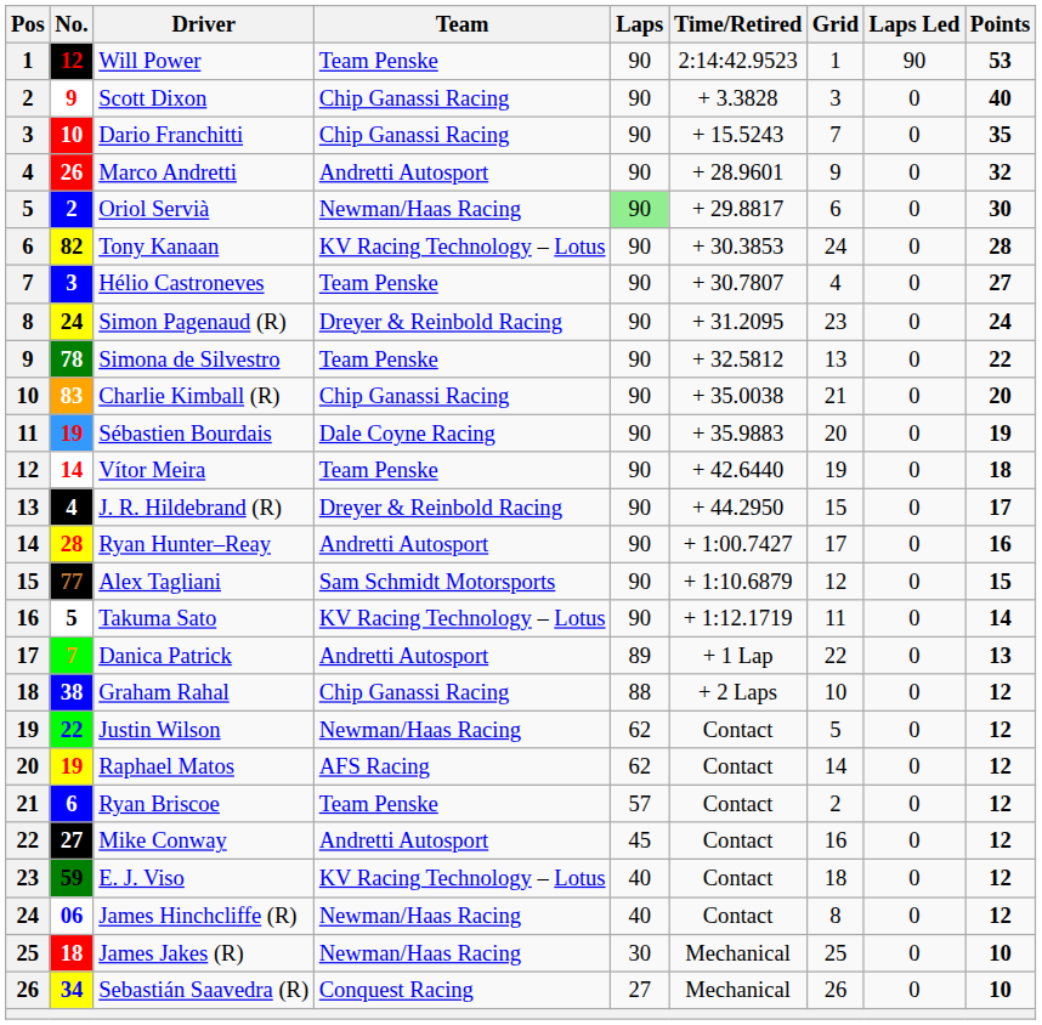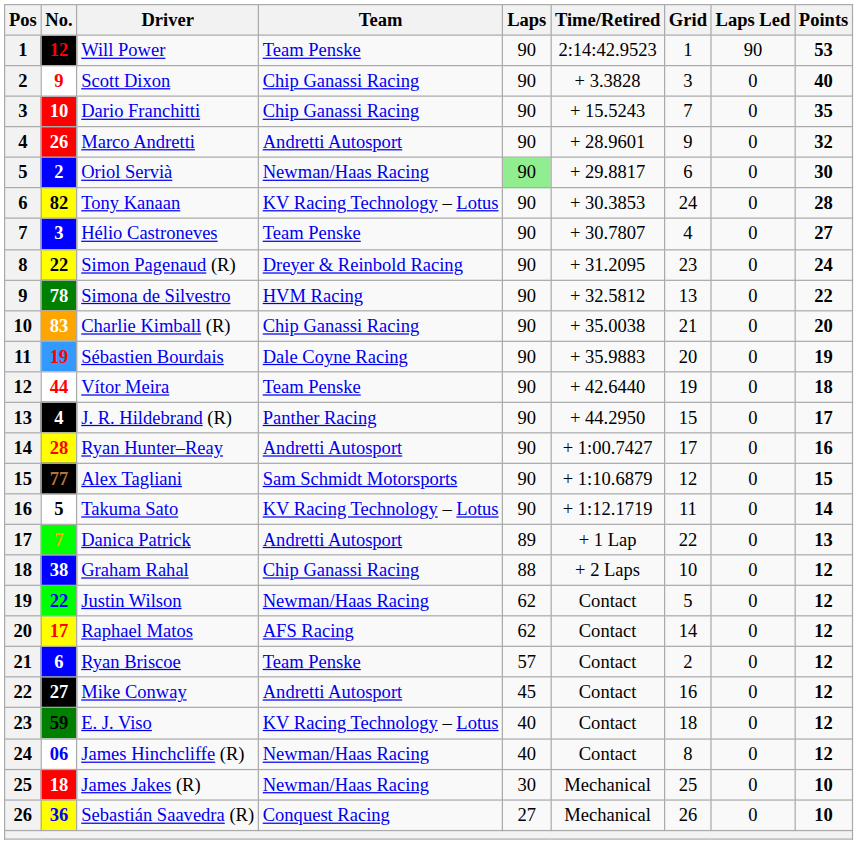 <table class="wikitable" style="font-size:95%;">
 <tr>
 <th>Pos</th>
 <th>No.</th>
 <th>Driver</th>
 <th>Team</th>
 <th>Laps</th>
 <th>Time/Retired</th>
 <th>Grid</th>
 <th>Laps Led</th>
 <th>Points</th>
 </tr>
 <tr>
 <th>1</th>
 <td style="background:black; color:red;" align=center><strong>12</strong></td>
 <td> <a href='#'>Will Power</a></td>
 <td><a href='#'>Team Penske</a></td>
 <td align=center>90</td>
 <td align=center>2:14:42.9523</td>
 <td align=center>1</td>
 <td align=center>90</td>
 <td align=center><strong>53</strong></td>
 </tr>
 <tr>
 <th>2</th>
 <td style="background:white; color:red;" align="center"><strong>9</strong></td>
 <td> <a href='#'>Scott Dixon</a></td>
 <td><a href='#'>Chip Ganassi Racing</a></td>
 <td align=center>90</td>
 <td align=center>+ 3.3828</td>
 <td align=center>3</td>
 <td align=center>0</td>
 <td align=center><strong>40</strong></td>
 </tr>
 <tr>
 <th>3</th>
 <td style="background:red; color:white;" align=center><strong>10</strong></td>
 <td> <a href='#'>Dario Franchitti</a></td>
 <td><a href='#'>Chip Ganassi Racing</a></td>
 <td align=center>90</td>
 <td align=center>+ 15.5243</td>
 <td align=center>7</td>
 <td align=center>0</td>
 <td align=center><strong>35</strong></td>
 </tr>
 <tr>
 <th>4</th>
 <td style="background:red; color:white;" align="center"><strong>26</strong></td>
 <td> <a href='#'>Marco Andretti</a></td>
 <td><a href='#'>Andretti Autosport</a></td>
 <td align=center>90</td>
 <td align=center>+ 28.9601</td>
 <td align=center>9</td>
 <td align=center>0</td>
 <td align=center><strong>32</strong></td>
 </tr>
 <tr>
 <th>5</th>
 <td style="background:blue; color:white;" align="center"><strong>2</strong></td>
 <td> <a href='#'>Oriol Servià</a></td>
 <td><a href='#'>Newman/Haas Racing</a></td>
 <td align=center style="background: lightgreen;">90</td>
 <td align=center>+ 29.8817</td>
 <td align=center>6</td>
 <td align=center>0</td>
 <td align=center><strong>30</strong></td>
 </tr>
 <tr>
 <th>6</th>
 <td style="background:yellow; color:black;" align="center"><strong>82</strong></td>
 <td> <a href='#'>Tony Kanaan</a></td>
 <td><a href='#'>KV Racing Technology</a> – <a href='#'>Lotus</a></td>
 <td align=center>90</td>
 <td align=center>+ 30.3853</td>
 <td align=center>24</td>
 <td align=center>0</td>
 <td align=center><strong>28</strong></td>
 </tr>
 <tr>
 <th>7</th>
 <td style="background:blue; color:white;" align="center"><strong>3</strong></td>
 <td> <a href='#'>Hélio Castroneves</a></td>
 <td><a href='#'>Team Penske</a></td>
 <td align=center>90</td>
 <td align=center>+ 30.7807</td>
 <td align=center>4</td>
 <td align=center>0</td>
 <td align=center><strong>27</strong></td>
 </tr>
 <tr>
 <th>8</th>
-<td style="background:yellow; color:black;" align="center"><strong>24</strong></td>
+<td style="background:yellow; color:black;" align="center"><strong>22</strong></td>
 <td> <a href='#'>Simon Pagenaud</a> (R)</td>
 <td><a href='#'>Dreyer & Reinbold Racing</a></td>
 <td align=center>90</td>
 <td align=center>+ 31.2095</td>
 <td align=center>23</td>
 <td align=center>0</td>
 <td align=center><strong>24</strong></td>
 </tr>
 <tr>
 <th>9</th>
 <td style="background:green; color:white;" align="center"><strong>78</strong></td>
 <td> <a href='#'>Simona de Silvestro</a></td>
-<td><a href='#'>Team Penske</a></td>
+<td><a href='#'>HVM Racing</a></td>
 <td align=center>90</td>
 <td align=center>+ 32.5812</td>
 <td align=center>13</td>
 <td align=center>0</td>
 <td align=center><strong>22</strong></td>
 </tr>
 <tr>
 <th>10</th>
 <td style="background:orange; color:white;" align="center"><strong>83</strong></td>
 <td> <a href='#'>Charlie Kimball</a> (R)</td>
 <td><a href='#'>Chip Ganassi Racing</a></td>
 <td align=center>90</td>
 <td align=center>+ 35.0038</td>
 <td align=center>21</td>
 <td align=center>0</td>
 <td align=center><strong>20</strong></td>
 </tr>
 <tr>
 <th>11</th>
 <td style="background:#3399FF; color:red;" align="center"><strong>19</strong></td>
 <td> <a href='#'>Sébastien Bourdais</a></td>
 <td><a href='#'>Dale Coyne Racing</a></td>
 <td align=center>90</td>
 <td align=center>+ 35.9883</td>
 <td align=center>20</td>
 <td align=center>0</td>
 <td align=center><strong>19</strong></td>
 </tr>
 <tr>
 <th>12</th>
-<td style="background:white; color:red;" align=center><strong>14</strong></td>
+<td style="background:white; color:red;" align=center><strong>44</strong></td>
 <td> <a href='#'>Vítor Meira</a></td>
 <td><a href='#'>Team Penske</a></td>
 <td align=center>90</td>
 <td align=center>+ 42.6440</td>
 <td align=center>19</td>
 <td align=center>0</td>
 <td align=center><strong>18</strong></td>
 </tr>
 <tr>
 <th>13</th>
 <td style="background:black; color:white;" align="center"><strong>4</strong></td>
 <td> <a href='#'>J. R. Hildebrand</a> (R)</td>
-<td><a href='#'>Dreyer & Reinbold Racing</a></td>
+<td><a href='#'>Panther Racing</a></td>
 <td align=center>90</td>
 <td align=center>+ 44.2950</td>
 <td align=center>15</td>
 <td align=center>0</td>
 <td align=center><strong>17</strong></td>
 </tr>
 <tr>
 <th>14</th>
 <td style="background:yellow; color:red;" align="center"><strong>28</strong></td>
 <td> <a href='#'>Ryan Hunter–Reay</a></td>
 <td><a href='#'>Andretti Autosport</a></td>
 <td align=center>90</td>
 <td align=center>+ 1:00.7427</td>
 <td align=center>17</td>
 <td align=center>0</td>
 <td align=center><strong>16</strong></td>
 </tr>
 <tr>
 <th>15</th>
 <td style="background:black; color:#B87333;" align="center"><strong>77</strong></td>
 <td> <a href='#'>Alex Tagliani</a></td>
 <td><a href='#'>Sam Schmidt Motorsports</a></td>
 <td align=center>90</td>
 <td align=center>+ 1:10.6879</td>
 <td align=center>12</td>
 <td align=center>0</td>
 <td align=center><strong>15</strong></td>
 </tr>
 <tr>
 <th>16</th>
 <td style="background:white; color:black;" align="center"><strong>5</strong></td>
 <td> <a href='#'>Takuma Sato</a></td>
 <td><a href='#'>KV Racing Technology</a> – <a href='#'>Lotus</a></td>
 <td align=center>90</td>
 <td align=center>+ 1:12.1719</td>
 <td align=center>11</td>
 <td align=center>0</td>
 <td align=center><strong>14</strong></td>
 </tr>
 <tr>
 <th>17</th>
 <td style="background:lime; color:orange;" align="center"><strong>7</strong></td>
 <td> <a href='#'>Danica Patrick</a></td>
 <td><a href='#'>Andretti Autosport</a></td>
 <td align=center>89</td>
 <td align=center>+ 1 Lap</td>
 <td align=center>22</td>
 <td align=center>0</td>
 <td align=center><strong>13</strong></td>
 </tr>
 <tr>
 <th>18</th>
 <td style="background:blue; color:white;" align="center"><strong>38</strong></td>
 <td> <a href='#'>Graham Rahal</a></td>
 <td><a href='#'>Chip Ganassi Racing</a></td>
 <td align=center>88</td>
 <td align=center>+ 2 Laps</td>
 <td align=center>10</td>
 <td align=center>0</td>
 <td align=center><strong>12</strong></td>
 </tr>
 <tr>
 <th>19</th>
 <td style="background:lime; color:blue;" align="center"><strong>22</strong></td>
 <td> <a href='#'>Justin Wilson</a></td>
 <td><a href='#'>Newman/Haas Racing</a></td>
 <td align=center>62</td>
 <td align=center>Contact</td>
 <td align=center>5</td>
 <td align=center>0</td>
 <td align=center><strong>12</strong></td>
 </tr>
 <tr>
 <th>20</th>
-<td style="background:yellow; color:red;" align="center"><strong>19</strong></td>
+<td style="background:yellow; color:red;" align="center"><strong>17</strong></td>
 <td> <a href='#'>Raphael Matos</a></td>
 <td><a href='#'>AFS Racing</a></td>
 <td align=center>62</td>
 <td align=center>Contact</td>
 <td align=center>14</td>
 <td align=center>0</td>
 <td align=center><strong>12</strong></td>
 </tr>
 <tr>
 <th>21</th>
 <td style="background:blue; color:white;" align="center"><strong>6</strong></td>
 <td> <a href='#'>Ryan Briscoe</a></td>
 <td><a href='#'>Team Penske</a></td>
 <td align=center>57</td>
 <td align=center>Contact</td>
 <td align=center>2</td>
 <td align=center>0</td>
 <td align=center><strong>12</strong></td>
 </tr>
 <tr>
 <th>22</th>
 <td style="background:black; color:white;" align="center"><strong>27</strong></td>
 <td> <a href='#'>Mike Conway</a></td>
 <td><a href='#'>Andretti Autosport</a></td>
 <td align=center>45</td>
 <td align=center>Contact</td>
 <td align=center>16</td>
 <td align=center>0</td>
 <td align=center><strong>12</strong></td>
 </tr>
 <tr>
 <th>23</th>
 <td style="background:green; color:black;" align="center"><strong>59</strong></td>
 <td> <a href='#'>E. J. Viso</a></td>
 <td><a href='#'>KV Racing Technology</a> – <a href='#'>Lotus</a></td>
 <td align=center>40</td>
 <td align=center>Contact</td>
 <td align=center>18</td>
 <td align=center>0</td>
 <td align=center><strong>12</strong></td>
 </tr>
 <tr>
 <th>24</th>
 <td style="background:white; color:blue;" align="center"><strong>06</strong></td>
 <td> <a href='#'>James Hinchcliffe</a> (R)</td>
 <td><a href='#'>Newman/Haas Racing</a></td>
 <td align=center>40</td>
 <td align=center>Contact</td>
 <td align=center>8</td>
 <td align=center>0</td>
 <td align=center><strong>12</strong></td>
 </tr>
 <tr>
 <th>25</th>
 <td style="background:red; color:white;" align="center"><strong>18</strong></td>
 <td> <a href='#'>James Jakes</a> (R)</td>
 <td><a href='#'>Newman/Haas Racing</a></td>
 <td align=center>30</td>
 <td align=center>Mechanical</td>
 <td align=center>25</td>
 <td align=center>0</td>
 <td align=center><strong>10</strong></td>
 </tr>
 <tr>
 <th>26</th>
-<td style="background:yellow; color:blue;" align="center"><strong>34</strong></td>
+<td style="background:yellow; color:blue;" align="center"><strong>36</strong></td>
 <td> <a href='#'>Sebastián Saavedra</a> (R)</td>
 <td><a href='#'>Conquest Racing</a></td>
 <td align=center>27</td>
 <td align=center>Mechanical</td>
 <td align=center>26</td>
 <td align=center>0</td>
 <td align=center><strong>10</strong></td>
 </tr>
 <tr>
 <th colspan=9></th>
 </tr>
 </table>
